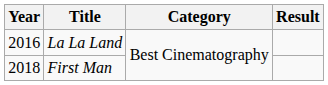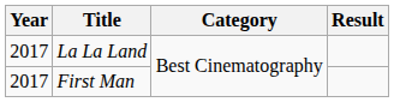 <table class="wikitable">
 <tr>
 <th>Year</th>
 <th>Title</th>
 <th>Category</th>
 <th>Result</th>
 </tr>
 <tr>
-<td>2016</td>
+<td>2017</td>
 <td><em>La La Land</em></td>
 <td rowspan=2>Best Cinematography</td>
 <td></td>
 </tr>
 <tr>
-<td>2018</td>
+<td>2017</td>
 <td><em>First Man</em></td>
 <td></td>
 </tr>
 </table>
